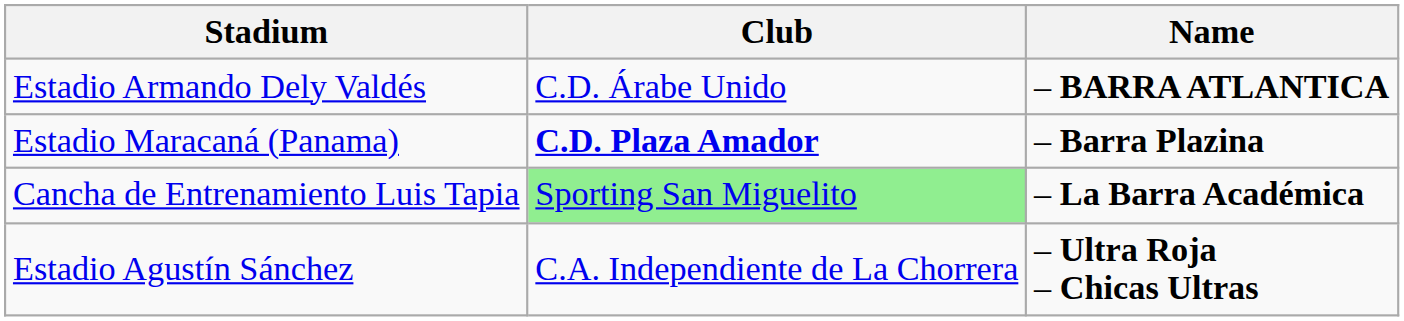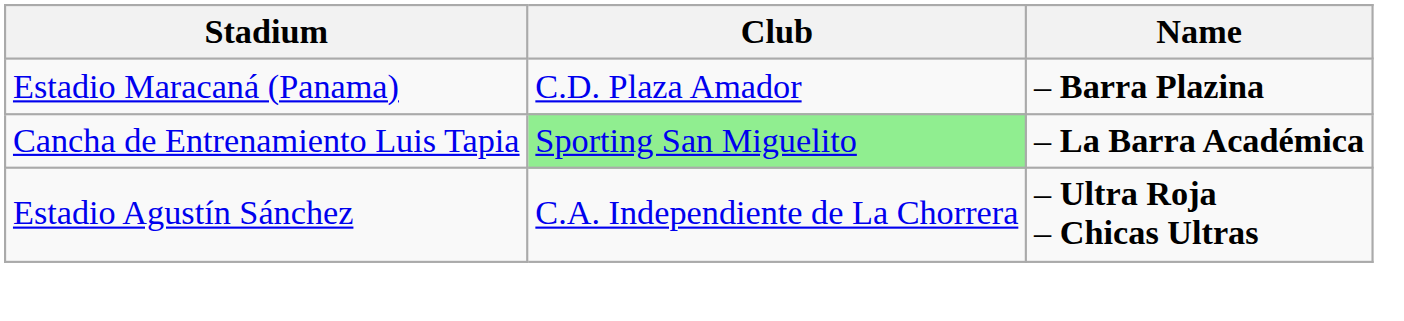 <table class="wikitable">
 <tr>
 <th>Stadium</th>
 <th>Club</th>
 <th>Name</th>
 </tr>
 <tr>
-<td><a href='#'>Estadio Armando Dely Valdés</a></td>
-<td><a href='#'>C.D. Árabe Unido</a></td>
-<td>– <strong>BARRA ATLANTICA</strong></td>
-</tr>
-<tr>
 <td><a href='#'>Estadio Maracaná (Panama)</a></td>
-<td><strong><a href='#'>C.D. Plaza Amador</a></strong></td>
+<td><a href='#'>C.D. Plaza Amador</a></td>
 <td>– <strong>Barra Plazina</strong></td>
 </tr>
 <tr>
 <td><a href='#'>Cancha de Entrenamiento Luis Tapia</a></td>
 <td style="background: lightgreen;"><a href='#'>Sporting San Miguelito</a></td>
 <td>– <strong>La Barra Académica</strong></td>
 </tr>
 <tr>
 <td><a href='#'>Estadio Agustín Sánchez</a></td>
 <td><a href='#'>C.A. Independiente de La Chorrera</a></td>
 <td>– <strong>Ultra Roja</strong><br>– <strong>Chicas Ultras</strong></td>
 </tr>
 </table>
